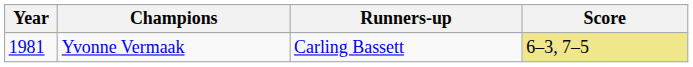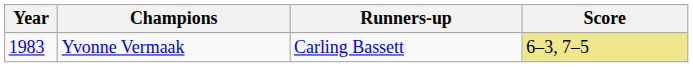 <table class="wikitable">
 <tr>
 <th style="width:40px">Year</th>
 <th style="width:200px">Champions</th>
 <th style="width:200px">Runners-up</th>
 <th style="width:140px" class="unsortable">Score</th>
 </tr>
 <tr>
-<td><a href='#'>1981</a></td>
+<td><a href='#'>1983</a></td>
 <td> <a href='#'>Yvonne Vermaak</a></td>
 <td> <a href='#'>Carling Bassett</a></td>
 <td style="background: khaki;">6–3, 7–5</td>
 </tr>
 </table>
